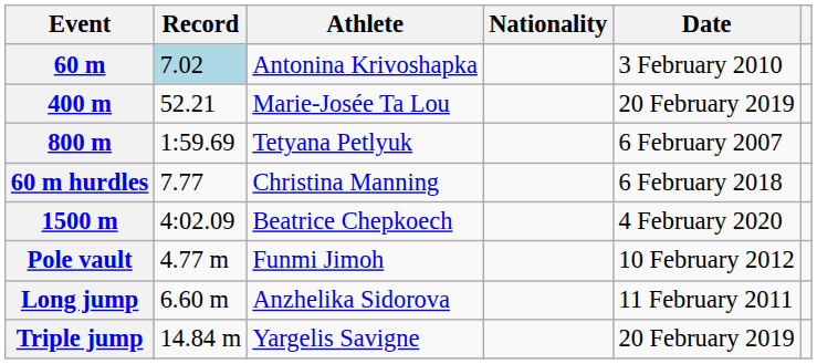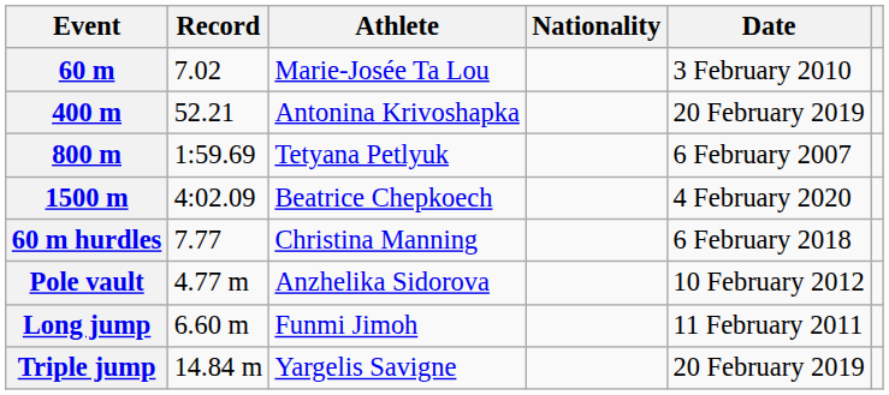 <table class="wikitable plainrowheaders sticky-header">
 <tr>
 <th scope="col">Event</th>
 <th scope="col">Record</th>
 <th scope="col">Athlete</th>
 <th scope="col">Nationality</th>
 <th scope="col">Date</th>
 <th scope="col"></th>
 </tr>
 <tr>
 <th scope="row"><a href='#'>60 m</a></th>
-<td style="background: lightblue;">7.02</td>
-<td><a href='#'>Antonina Krivoshapka</a></td>
+<td>7.02</td>
+<td><a href='#'>Marie-Josée Ta Lou</a></td>
 <td></td>
 <td>3 February 2010</td>
 <td></td>
 </tr>
 <tr>
 <th scope="row"><a href='#'>400 m</a></th>
 <td>52.21</td>
-<td><a href='#'>Marie-Josée Ta Lou</a></td>
+<td><a href='#'>Antonina Krivoshapka</a></td>
 <td></td>
 <td>20 February 2019</td>
 <td></td>
 </tr>
 <tr>
 <th scope="row"><a href='#'>800 m</a></th>
 <td>1:59.69</td>
 <td><a href='#'>Tetyana Petlyuk</a></td>
 <td></td>
 <td>6 February 2007</td>
 <td></td>
 </tr>
 <tr>
+<th scope="row"><a href='#'>1500 m</a></th>
+<td>4:02.09</td>
+<td><a href='#'>Beatrice Chepkoech</a></td>
+<td></td>
+<td>4 February 2020</td>
+<td></td>
+</tr>
+<tr>
 <th scope="row"><a href='#'>60 m hurdles</a></th>
 <td>7.77</td>
 <td><a href='#'>Christina Manning</a></td>
 <td></td>
 <td>6 February 2018</td>
 <td></td>
 </tr>
 <tr>
-<th scope="row"><a href='#'>1500 m</a></th>
-<td>4:02.09</td>
-<td><a href='#'>Beatrice Chepkoech</a></td>
-<td></td>
-<td>4 February 2020</td>
-<td></td>
-</tr>
-<tr>
 <th scope="row"><a href='#'>Pole vault</a></th>
 <td>4.77 m</td>
-<td><a href='#'>Funmi Jimoh</a></td>
+<td><a href='#'>Anzhelika Sidorova</a></td>
 <td></td>
 <td>10 February 2012</td>
 <td></td>
 </tr>
 <tr>
 <th scope="row"><a href='#'>Long jump</a></th>
 <td>6.60 m</td>
-<td><a href='#'>Anzhelika Sidorova</a></td>
+<td><a href='#'>Funmi Jimoh</a></td>
 <td></td>
 <td>11 February 2011</td>
 <td></td>
 </tr>
 <tr>
 <th scope="row"><a href='#'>Triple jump</a></th>
 <td>14.84 m</td>
 <td><a href='#'>Yargelis Savigne</a></td>
 <td></td>
 <td>20 February 2019</td>
 <td></td>
 </tr>
 </table>
